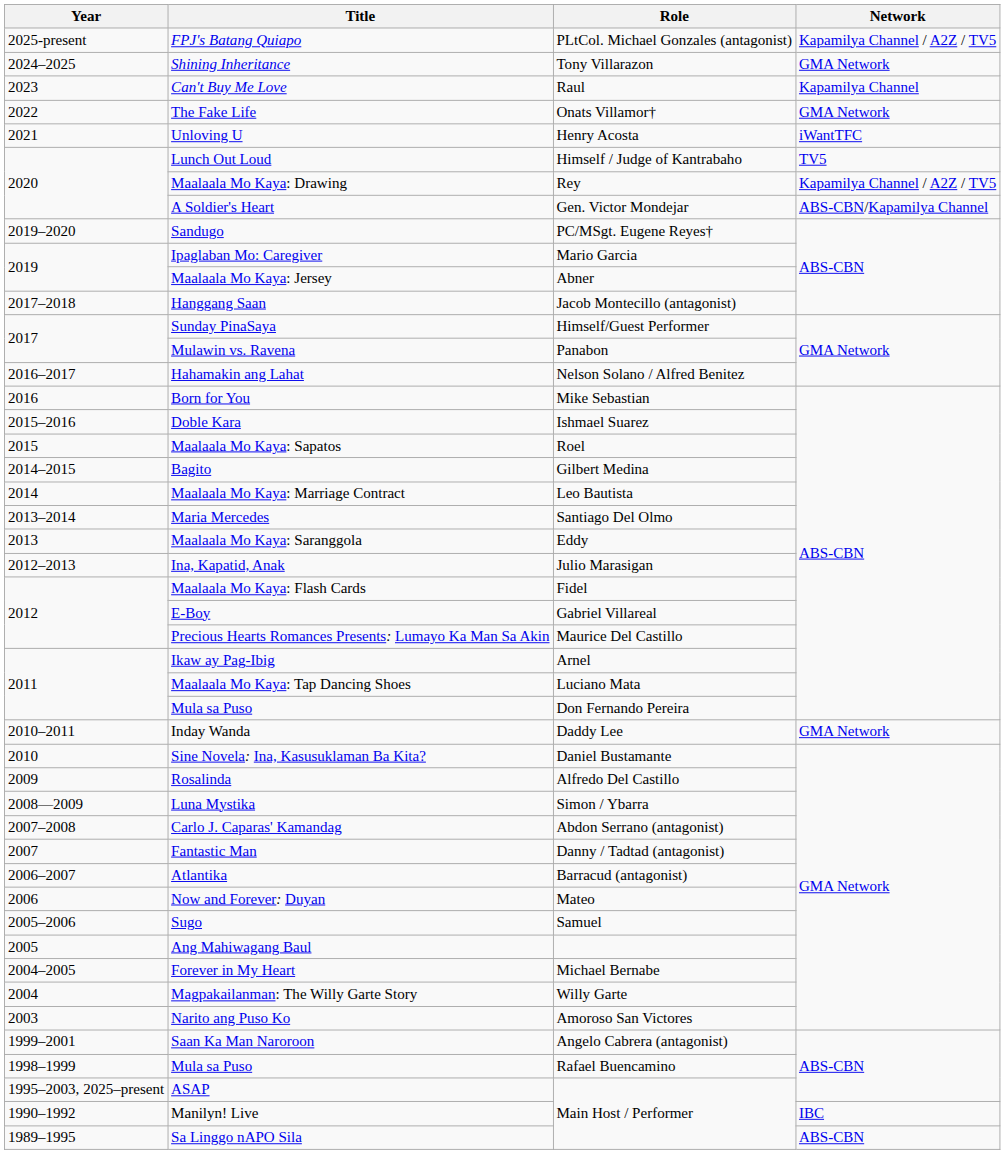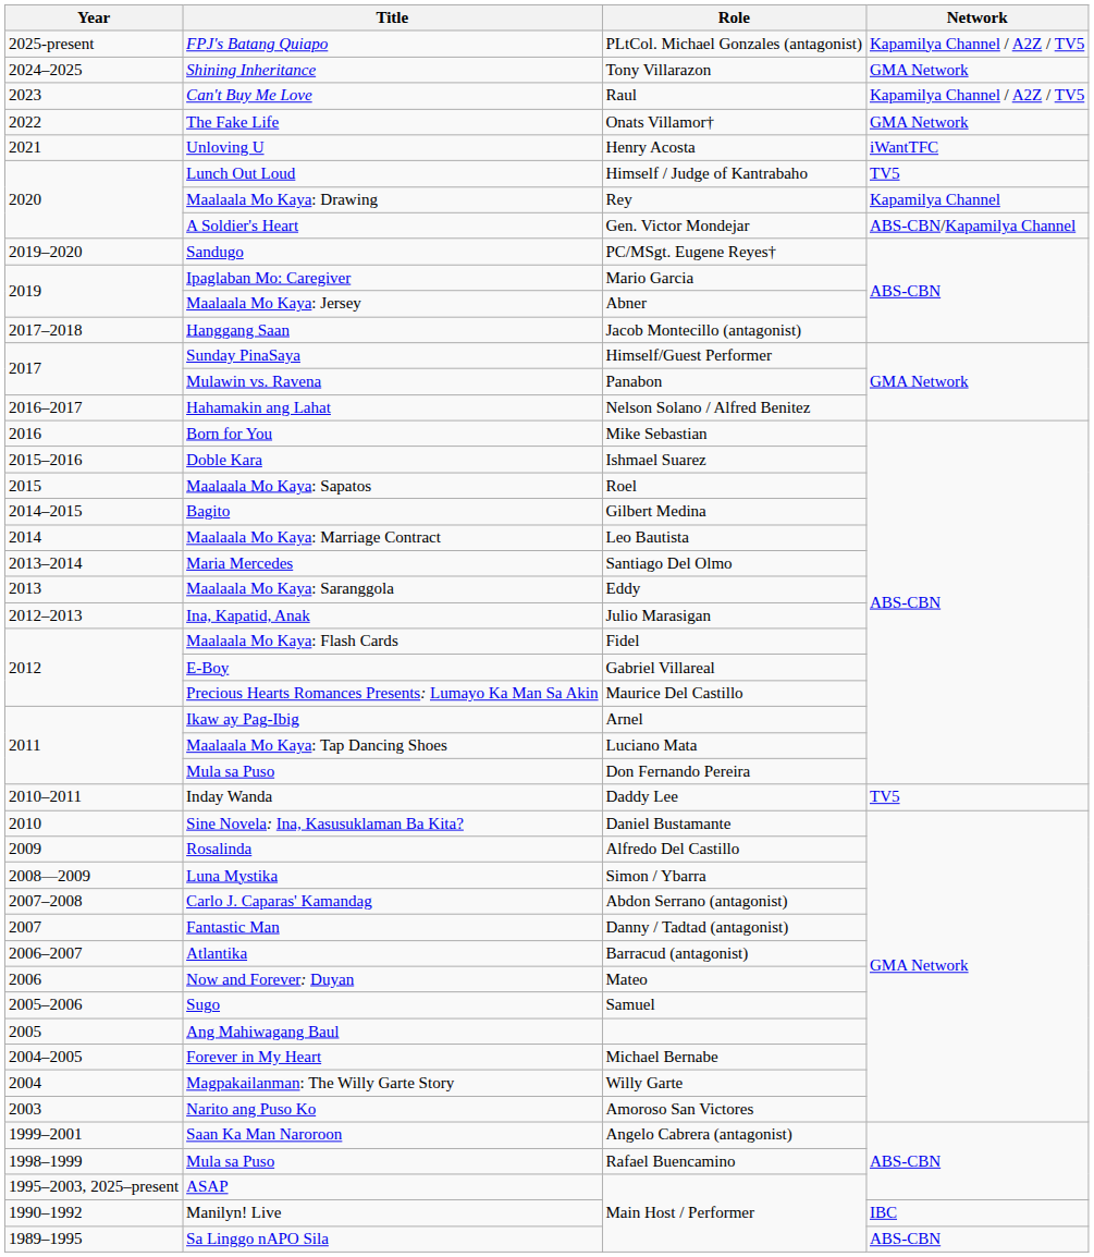 <table class="wikitable sortable">
 <tr>
 <th>Year</th>
 <th>Title</th>
 <th>Role</th>
 <th>Network</th>
 </tr>
 <tr>
 <td>2025-present</td>
 <td '><em><a href='#'>FPJ's Batang Quiapo</a></em></td>
 <td>PLtCol. Michael Gonzales (antagonist)</td>
 <td><a href='#'>Kapamilya Channel</a> / <a href='#'>A2Z</a> / <a href='#'>TV5</a></td>
 </tr>
 <tr>
 <td>2024–2025</td>
 <td><a href='#'><em>Shining Inheritance</em></a></td>
 <td>Tony Villarazon</td>
 <td><a href='#'>GMA Network</a></td>
 </tr>
 <tr>
 <td>2023</td>
 <td><em><a href='#'>Can't Buy Me Love</a></td>
 <td>Raul</td>
-<td><a href='#'>Kapamilya Channel</a></td>
+<td><a href='#'>Kapamilya Channel</a> / <a href='#'>A2Z</a> / <a href='#'>TV5</a></td>
 </tr>
 <tr>
 <td>2022</td>
 <td></em><a href='#'>The Fake Life</a><em></td>
 <td>Onats Villamor†</td>
 <td><a href='#'>GMA Network</a></td>
 </tr>
 <tr>
 <td>2021</td>
 <td></em><a href='#'>Unloving U</a><em></td>
 <td>Henry Acosta</td>
 <td><a href='#'>iWantTFC</a></td>
 </tr>
 <tr>
 <td rowspan=3>2020</td>
 <td></em><a href='#'>Lunch Out Loud</a><em></td>
 <td>Himself / Judge of Kantrabaho</td>
 <td><a href='#'>TV5</a></td>
 </tr>
 <tr>
 <td></em><a href='#'>Maalaala Mo Kaya</a>: Drawing<em></td>
 <td>Rey</td>
-<td><a href='#'>Kapamilya Channel</a> / <a href='#'>A2Z</a> / <a href='#'>TV5</a></td>
+<td><a href='#'>Kapamilya Channel</a></td>
 </tr>
 <tr>
 <td></em><a href='#'>A Soldier's Heart</a><em></td>
 <td>Gen. Victor Mondejar</td>
 <td><a href='#'>ABS-CBN</a>/<a href='#'>Kapamilya  Channel</a></td>
 </tr>
 <tr>
 <td>2019–2020</td>
 <td></em><a href='#'>Sandugo</a><em></td>
 <td>PC/MSgt. Eugene Reyes†</td>
 <td rowspan=4><a href='#'>ABS-CBN</a></td>
 </tr>
 <tr>
 <td rowspan=2>2019</td>
 <td></em><a href='#'>Ipaglaban Mo: Caregiver</a><em></td>
 <td>Mario Garcia</td>
 </tr>
 <tr>
 <td></em><a href='#'>Maalaala Mo Kaya</a>: Jersey<em></td>
 <td>Abner</td>
 </tr>
 <tr>
 <td>2017–2018</td>
 <td></em><a href='#'>Hanggang Saan</a><em></td>
 <td>Jacob Montecillo (antagonist)</td>
 </tr>
 <tr>
 <td rowspan=2>2017</td>
 <td></em><a href='#'>Sunday PinaSaya</a><em></td>
 <td>Himself/Guest Performer</td>
 <td rowspan=3><a href='#'>GMA Network</a></td>
 </tr>
 <tr>
 <td></em><a href='#'>Mulawin vs. Ravena</a><em></td>
 <td>Panabon</td>
 </tr>
 <tr>
 <td>2016–2017</td>
 <td></em><a href='#'>Hahamakin ang Lahat</a><em></td>
 <td>Nelson Solano / Alfred Benitez</td>
 </tr>
 <tr>
 <td>2016</td>
 <td></em><a href='#'>Born for You</a><em></td>
 <td>Mike Sebastian</td>
 <td rowspan=14><a href='#'>ABS-CBN</a></td>
 </tr>
 <tr>
 <td>2015–2016</td>
 <td></em><a href='#'>Doble Kara</a><em></td>
 <td>Ishmael Suarez</td>
 </tr>
 <tr>
 <td>2015</td>
 <td></em><a href='#'>Maalaala Mo Kaya</a>: Sapatos<em></td>
 <td>Roel</td>
 </tr>
 <tr>
 <td>2014–2015</td>
 <td></em><a href='#'>Bagito</a><em></td>
 <td>Gilbert Medina</td>
 </tr>
 <tr>
 <td>2014</td>
 <td></em><a href='#'>Maalaala Mo Kaya</a>: Marriage Contract<em></td>
 <td>Leo Bautista</td>
 </tr>
 <tr>
 <td>2013–2014</td>
 <td></em><a href='#'>Maria Mercedes</a><em></td>
 <td>Santiago Del Olmo</td>
 </tr>
 <tr>
 <td>2013</td>
 <td></em><a href='#'>Maalaala Mo Kaya</a>: Saranggola<em></td>
 <td>Eddy</td>
 </tr>
 <tr>
 <td>2012–2013</td>
 <td></em><a href='#'>Ina, Kapatid, Anak</a><em></td>
 <td>Julio Marasigan</td>
 </tr>
 <tr>
 <td rowspan=3>2012</td>
 <td></em><a href='#'>Maalaala Mo Kaya</a>: Flash Cards<em></td>
 <td>Fidel</td>
 </tr>
 <tr>
 <td></em><a href='#'>E-Boy</a><em></td>
 <td>Gabriel Villareal</td>
 </tr>
 <tr>
 <td></em><a href='#'>Precious Hearts Romances Presents</a><em>: </em><a href='#'>Lumayo Ka Man Sa Akin</a><em></td>
 <td>Maurice Del Castillo</td>
 </tr>
 <tr>
 <td rowspan=3>2011</td>
 <td></em><a href='#'>Ikaw ay Pag-Ibig</a><em></td>
 <td>Arnel</td>
 </tr>
 <tr>
 <td></em><a href='#'>Maalaala Mo Kaya</a>: Tap Dancing Shoes<em></td>
 <td>Luciano Mata</td>
 </tr>
 <tr>
 <td></em><a href='#'>Mula sa Puso</a><em></td>
 <td>Don Fernando Pereira</td>
 </tr>
 <tr>
 <td>2010–2011</td>
 <td></em>Inday Wanda<em></td>
 <td>Daddy Lee</td>
-<td><a href='#'>GMA Network</a></td>
+<td><a href='#'>TV5</a></td>
 </tr>
 <tr>
 <td>2010</td>
 <td></em><a href='#'>Sine Novela</a><em>: </em><a href='#'>Ina, Kasusuklaman Ba Kita?</a><em></td>
 <td>Daniel Bustamante</td>
 <td rowspan=12><a href='#'>GMA Network</a></td>
 </tr>
 <tr>
 <td>2009</td>
 <td></em><a href='#'>Rosalinda</a><em></td>
 <td>Alfredo Del Castillo</td>
 </tr>
 <tr>
 <td>2008—2009</td>
 <td></em><a href='#'>Luna Mystika</a><em></td>
 <td>Simon / Ybarra</td>
 </tr>
 <tr>
 <td>2007–2008</td>
 <td></em><a href='#'>Carlo J. Caparas' Kamandag</a><em></td>
 <td>Abdon Serrano (antagonist)</td>
 </tr>
 <tr>
 <td>2007</td>
 <td></em><a href='#'>Fantastic Man</a><em></td>
 <td>Danny / Tadtad (antagonist)</td>
 </tr>
 <tr>
 <td>2006–2007</td>
 <td></em><a href='#'>Atlantika</a><em></td>
 <td>Barracud (antagonist)</td>
 </tr>
 <tr>
 <td>2006</td>
 <td></em><a href='#'>Now and Forever</a><em>: </em><a href='#'>Duyan</a><em></td>
 <td>Mateo</td>
 </tr>
 <tr>
 <td>2005–2006</td>
 <td></em><a href='#'>Sugo</a><em></td>
 <td>Samuel</td>
 </tr>
 <tr>
 <td>2005</td>
 <td></em><a href='#'>Ang Mahiwagang Baul</a><em></td>
 <td></td>
 </tr>
 <tr>
 <td>2004–2005</td>
 <td></em><a href='#'>Forever in My Heart</a><em></td>
 <td>Michael Bernabe</td>
 </tr>
 <tr>
 <td>2004</td>
 <td></em><a href='#'>Magpakailanman</a>: The Willy Garte Story<em></td>
 <td>Willy Garte</td>
 </tr>
 <tr>
 <td>2003</td>
 <td></em><a href='#'>Narito ang Puso Ko</a><em></td>
 <td>Amoroso San Victores</td>
 </tr>
 <tr>
 <td>1999–2001</td>
 <td></em><a href='#'>Saan Ka Man Naroroon</a><em></td>
 <td>Angelo Cabrera (antagonist)</td>
 <td rowspan=3><a href='#'>ABS-CBN</a></td>
 </tr>
 <tr>
 <td>1998–1999</td>
 <td></em><a href='#'>Mula sa Puso</a><em></td>
 <td>Rafael Buencamino</td>
 </tr>
 <tr>
 <td>1995–2003, 2025–present</td>
 <td></em><a href='#'>ASAP</a><em></td>
 <td rowspan=3>Main Host / Performer</td>
 </tr>
 <tr>
 <td>1990–1992</td>
 <td></em>Manilyn! Live<em></td>
 <td><a href='#'>IBC</a></td>
 </tr>
 <tr>
 <td>1989–1995</td>
 <td></em><a href='#'>Sa Linggo nAPO Sila</a><em></td>
 <td><a href='#'>ABS-CBN</a></td>
 </tr>
 </table>
